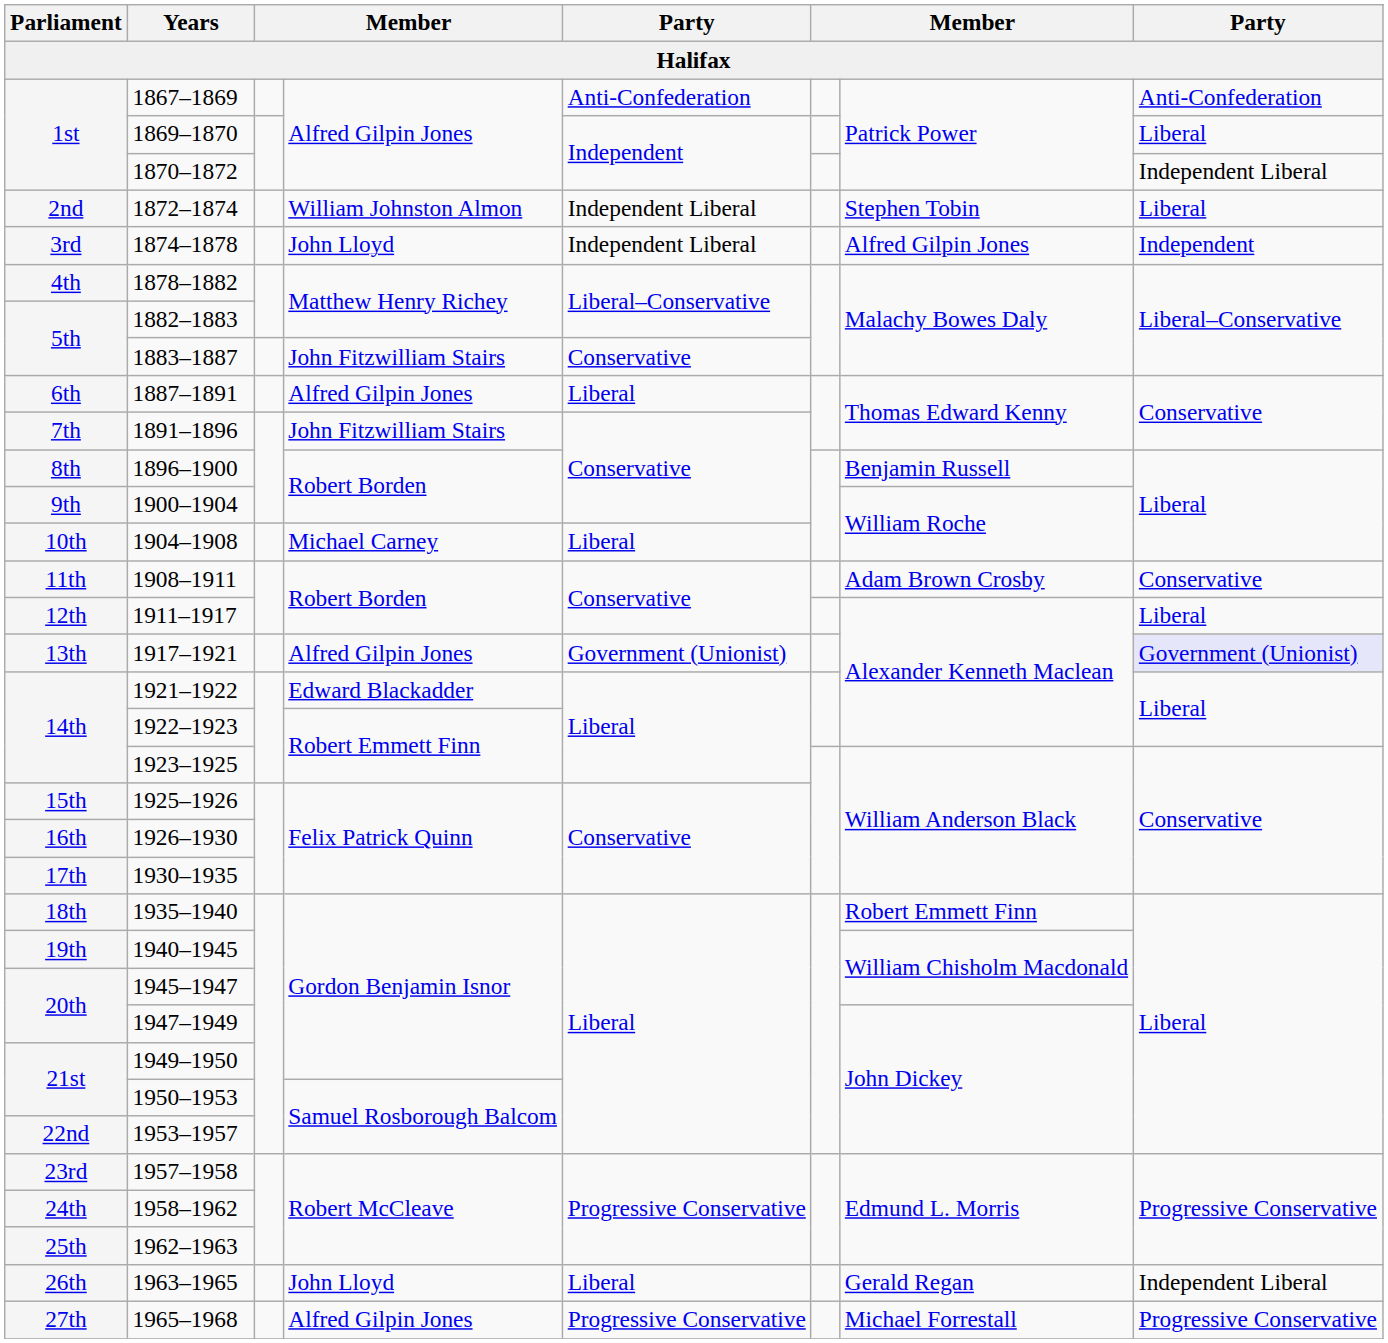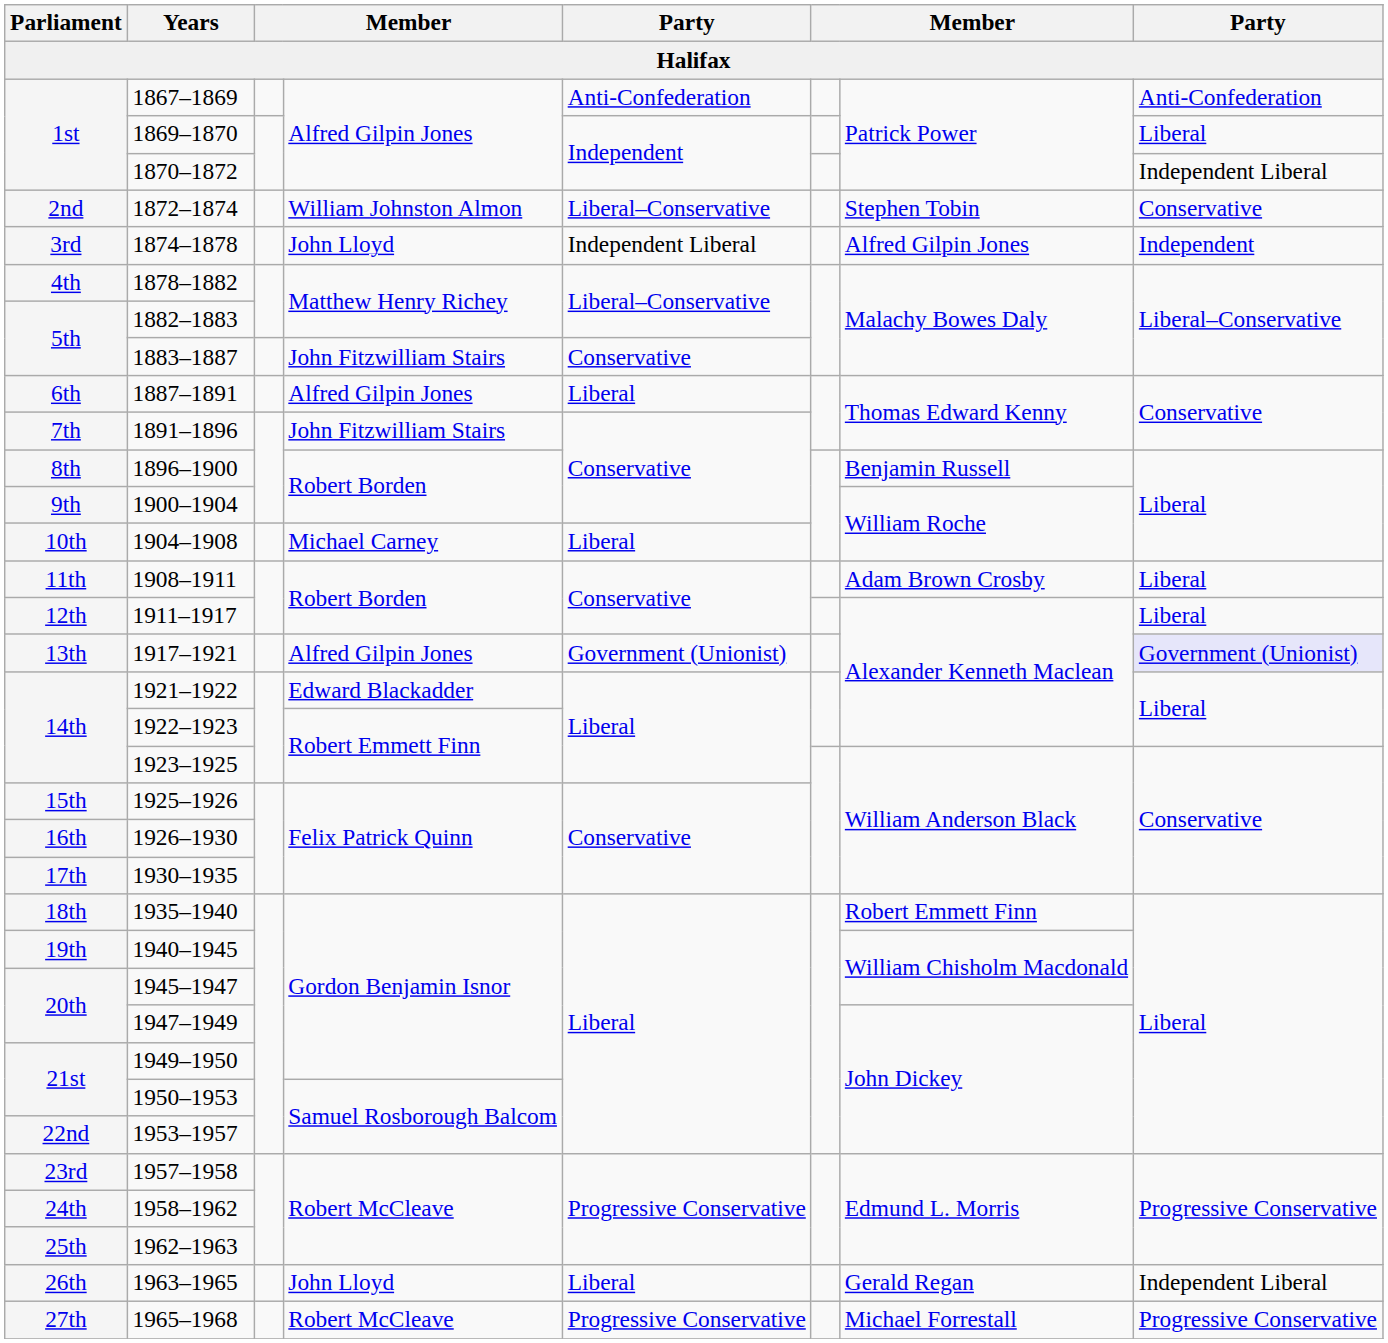 <table class="wikitable">
 <tr>
 <th>Parliament</th>
 <th style="width: 80px;">Years</th>
 <th colspan="2">Member</th>
 <th>Party</th>
 <th colspan="2">Member</th>
 <th>Party</th>
 </tr>
 <tr>
 <td bgcolor="#F0F0F0" colspan="8" align="center"><strong>Halifax</strong></td>
 </tr>
 <tr>
 <td rowspan="3" bgcolor="whitesmoke" align="center"><a href='#'>1st</a></td>
 <td>1867–1869</td>
 <td>   </td>
 <td rowspan="3"><a href='#'>Alfred Gilpin Jones</a></td>
 <td><a href='#'>Anti-Confederation</a></td>
 <td>   </td>
 <td rowspan="3"><a href='#'>Patrick Power</a></td>
 <td><a href='#'>Anti-Confederation</a></td>
 </tr>
 <tr>
 <td>1869–1870</td>
 <td rowspan="2" >   </td>
 <td rowspan="2"><a href='#'>Independent</a></td>
 <td>   </td>
 <td><a href='#'>Liberal</a></td>
 </tr>
 <tr>
 <td>1870–1872</td>
 <td>   </td>
 <td>Independent Liberal</td>
 </tr>
 <tr>
 <td bgcolor="whitesmoke" align="center"><a href='#'>2nd</a></td>
 <td>1872–1874</td>
 <td>   </td>
 <td><a href='#'>William Johnston Almon</a></td>
-<td>Independent Liberal</td>
+<td><a href='#'>Liberal–Conservative</a></td>
 <td>   </td>
 <td><a href='#'>Stephen Tobin</a></td>
-<td><a href='#'>Liberal</a></td>
+<td><a href='#'>Conservative</a></td>
 </tr>
 <tr>
 <td bgcolor="whitesmoke" align="center"><a href='#'>3rd</a></td>
 <td>1874–1878</td>
 <td>   </td>
 <td><a href='#'>John Lloyd</a></td>
 <td>Independent Liberal</td>
 <td>   </td>
 <td><a href='#'>Alfred Gilpin Jones</a></td>
 <td><a href='#'>Independent</a></td>
 </tr>
 <tr>
 <td bgcolor="whitesmoke" align="center"><a href='#'>4th</a></td>
 <td>1878–1882</td>
 <td rowspan="2" >   </td>
 <td rowspan="2"><a href='#'>Matthew Henry Richey</a></td>
 <td rowspan="2"><a href='#'>Liberal–Conservative</a></td>
 <td rowspan="3" >   </td>
 <td rowspan="3"><a href='#'>Malachy Bowes Daly</a></td>
 <td rowspan="3"><a href='#'>Liberal–Conservative</a></td>
 </tr>
 <tr>
 <td rowspan="2" bgcolor="whitesmoke" align="center"><a href='#'>5th</a></td>
 <td>1882–1883</td>
 </tr>
 <tr>
 <td>1883–1887</td>
 <td>   </td>
 <td><a href='#'>John Fitzwilliam Stairs</a></td>
 <td><a href='#'>Conservative</a></td>
 </tr>
 <tr>
 <td bgcolor="whitesmoke" align="center"><a href='#'>6th</a></td>
 <td>1887–1891</td>
 <td>   </td>
 <td><a href='#'>Alfred Gilpin Jones</a></td>
 <td><a href='#'>Liberal</a></td>
 <td rowspan="2" >   </td>
 <td rowspan="2"><a href='#'>Thomas Edward Kenny</a></td>
 <td rowspan="2"><a href='#'>Conservative</a></td>
 </tr>
 <tr>
 <td bgcolor="whitesmoke" align="center"><a href='#'>7th</a></td>
 <td>1891–1896</td>
 <td rowspan="3" >   </td>
 <td><a href='#'>John Fitzwilliam Stairs</a></td>
 <td rowspan="3"><a href='#'>Conservative</a></td>
 </tr>
 <tr>
 <td bgcolor="whitesmoke" align="center"><a href='#'>8th</a></td>
 <td>1896–1900</td>
 <td rowspan="2"><a href='#'>Robert Borden</a></td>
 <td rowspan="3" >   </td>
 <td><a href='#'>Benjamin Russell</a></td>
 <td rowspan="3"><a href='#'>Liberal</a></td>
 </tr>
 <tr>
 <td bgcolor="whitesmoke" align="center"><a href='#'>9th</a></td>
 <td>1900–1904</td>
 <td rowspan="2"><a href='#'>William Roche</a></td>
 </tr>
 <tr>
 <td bgcolor="whitesmoke" align="center"><a href='#'>10th</a></td>
 <td>1904–1908</td>
 <td>   </td>
 <td><a href='#'>Michael Carney</a></td>
 <td><a href='#'>Liberal</a></td>
 </tr>
 <tr>
 <td bgcolor="whitesmoke" align="center"><a href='#'>11th</a></td>
 <td>1908–1911</td>
 <td rowspan="2" >   </td>
 <td rowspan="2"><a href='#'>Robert Borden</a></td>
 <td rowspan="2"><a href='#'>Conservative</a></td>
 <td>   </td>
 <td><a href='#'>Adam Brown Crosby</a></td>
-<td><a href='#'>Conservative</a></td>
+<td><a href='#'>Liberal</a></td>
 </tr>
 <tr>
 <td bgcolor="whitesmoke" align="center"><a href='#'>12th</a></td>
 <td>1911–1917</td>
 <td>   </td>
 <td rowspan="4"><a href='#'>Alexander Kenneth Maclean</a></td>
 <td><a href='#'>Liberal</a></td>
 </tr>
 <tr>
 <td bgcolor="whitesmoke" align="center"><a href='#'>13th</a></td>
 <td>1917–1921</td>
 <td>   </td>
 <td><a href='#'>Alfred Gilpin Jones</a></td>
 <td><a href='#'>Government (Unionist)</a></td>
 <td>   </td>
 <td style="background: lavender;"><a href='#'>Government (Unionist)</a></td>
 </tr>
 <tr>
 <td rowspan="3" bgcolor="whitesmoke" align="center"><a href='#'>14th</a></td>
 <td>1921–1922</td>
 <td rowspan="3" >   </td>
 <td><a href='#'>Edward Blackadder</a></td>
 <td rowspan="3"><a href='#'>Liberal</a></td>
 <td rowspan="2" >   </td>
 <td rowspan="2"><a href='#'>Liberal</a></td>
 </tr>
 <tr>
 <td>1922–1923</td>
 <td rowspan="2"><a href='#'>Robert Emmett Finn</a></td>
 </tr>
 <tr>
 <td>1923–1925</td>
 <td rowspan="4" >   </td>
 <td rowspan="4"><a href='#'>William Anderson Black</a></td>
 <td rowspan="4"><a href='#'>Conservative</a></td>
 </tr>
 <tr>
 <td bgcolor="whitesmoke" align="center"><a href='#'>15th</a></td>
 <td>1925–1926</td>
 <td rowspan="3" >   </td>
 <td rowspan="3"><a href='#'>Felix Patrick Quinn</a></td>
 <td rowspan="3"><a href='#'>Conservative</a></td>
 </tr>
 <tr>
 <td bgcolor="whitesmoke" align="center"><a href='#'>16th</a></td>
 <td>1926–1930</td>
 </tr>
 <tr>
 <td bgcolor="whitesmoke" align="center"><a href='#'>17th</a></td>
 <td>1930–1935</td>
 </tr>
 <tr>
 <td bgcolor="whitesmoke" align="center"><a href='#'>18th</a></td>
 <td>1935–1940</td>
 <td rowspan="7" >   </td>
 <td rowspan="5"><a href='#'>Gordon Benjamin Isnor</a></td>
 <td rowspan="7"><a href='#'>Liberal</a></td>
 <td rowspan="7" >   </td>
 <td><a href='#'>Robert Emmett Finn</a></td>
 <td rowspan="7"><a href='#'>Liberal</a></td>
 </tr>
 <tr>
 <td bgcolor="whitesmoke" align="center"><a href='#'>19th</a></td>
 <td>1940–1945</td>
 <td rowspan="2"><a href='#'>William Chisholm Macdonald</a></td>
 </tr>
 <tr>
 <td rowspan="2" bgcolor="whitesmoke" align="center"><a href='#'>20th</a></td>
 <td>1945–1947</td>
 </tr>
 <tr>
 <td>1947–1949</td>
 <td rowspan="4"><a href='#'>John Dickey</a></td>
 </tr>
 <tr>
 <td rowspan="2" bgcolor="whitesmoke" align="center"><a href='#'>21st</a></td>
 <td>1949–1950</td>
 </tr>
 <tr>
 <td>1950–1953</td>
 <td rowspan="2"><a href='#'>Samuel Rosborough Balcom</a></td>
 </tr>
 <tr>
 <td bgcolor="whitesmoke" align="center"><a href='#'>22nd</a></td>
 <td>1953–1957</td>
 </tr>
 <tr>
 <td bgcolor="whitesmoke" align="center"><a href='#'>23rd</a></td>
 <td>1957–1958</td>
 <td rowspan="3">   </td>
 <td rowspan="3"><a href='#'>Robert McCleave</a></td>
 <td rowspan="3"><a href='#'>Progressive Conservative</a></td>
 <td rowspan="3">   </td>
 <td rowspan="3"><a href='#'>Edmund L. Morris</a></td>
 <td rowspan="3"><a href='#'>Progressive Conservative</a></td>
 </tr>
 <tr>
 <td bgcolor="whitesmoke" align="center"><a href='#'>24th</a></td>
 <td>1958–1962</td>
 </tr>
 <tr>
 <td bgcolor="whitesmoke" align="center"><a href='#'>25th</a></td>
 <td>1962–1963</td>
 </tr>
 <tr>
 <td bgcolor="whitesmoke" align="center"><a href='#'>26th</a></td>
 <td>1963–1965</td>
 <td>   </td>
 <td><a href='#'>John Lloyd</a></td>
 <td><a href='#'>Liberal</a></td>
 <td>   </td>
 <td><a href='#'>Gerald Regan</a></td>
 <td>Independent Liberal</td>
 </tr>
 <tr>
 <td bgcolor="whitesmoke" align="center"><a href='#'>27th</a></td>
 <td>1965–1968</td>
 <td>   </td>
-<td><a href='#'>Alfred Gilpin Jones</a></td>
+<td><a href='#'>Robert McCleave</a></td>
 <td><a href='#'>Progressive Conservative</a></td>
 <td>   </td>
 <td><a href='#'>Michael Forrestall</a></td>
 <td><a href='#'>Progressive Conservative</a></td>
 </tr>
 <tr>
 </tr>
 </table>
